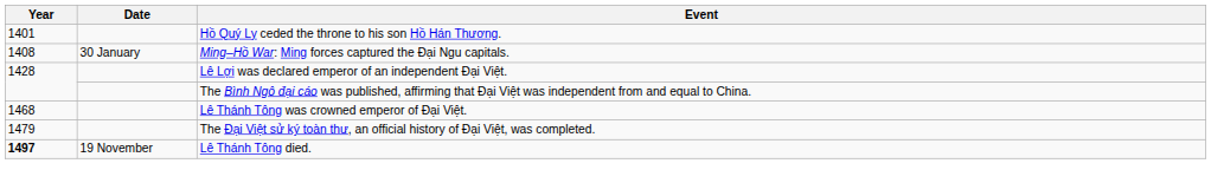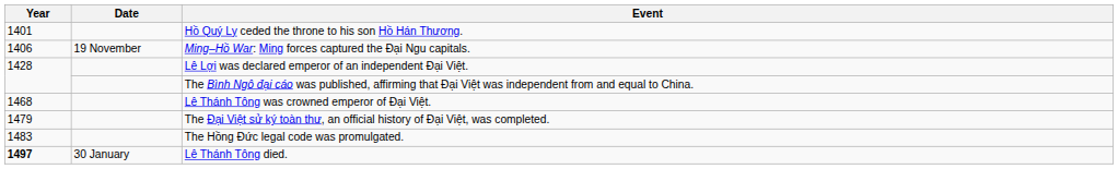 <table class="wikitable" width="100%">
 <tr>
 <th style="width:6%">Year</th>
 <th style="width:10%">Date</th>
 <th>Event</th>
 </tr>
 <tr>
 <td>1401</td>
 <td></td>
 <td><a href='#'>Hồ Quý Ly</a> ceded the throne to his son <a href='#'>Hồ Hán Thương</a>.</td>
 </tr>
 <tr>
-<td>1408</td>
-<td>30 January</td>
+<td>1406</td>
+<td>19 November</td>
 <td><em><a href='#'>Ming–Hồ War</a></em>: <a href='#'>Ming</a> forces captured the Đại Ngu capitals.</td>
 </tr>
 <tr>
 <td rowspan="2" valign="top">1428</td>
 <td></td>
 <td><a href='#'>Lê Lợi</a> was declared emperor of an independent Đại Việt.</td>
 </tr>
 <tr>
 <td></td>
 <td>The <em><a href='#'>Bình Ngô đại cáo</a></em> was published, affirming that Đại Việt was independent from and equal to China.</td>
 </tr>
 <tr>
 <td>1468</td>
 <td></td>
 <td><a href='#'>Lê Thánh Tông</a> was crowned emperor of Đại Việt.</td>
 </tr>
 <tr>
 <td>1479</td>
 <td></td>
 <td>The <a href='#'>Đại Việt sử ký toàn thư</a>, an official history of Đại Việt, was completed.</td>
 </tr>
 <tr>
+<td>1483</td>
+<td></td>
+<td>The Hồng Đức legal code was promulgated.</td>
+</tr>
+<tr>
 <td><strong>1497</strong></td>
-<td>19 November</td>
+<td>30 January</td>
 <td><a href='#'>Lê Thánh Tông</a> died.</td>
 </tr>
 </table>
